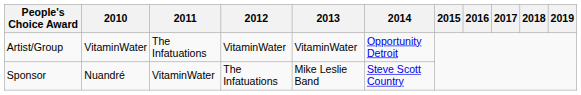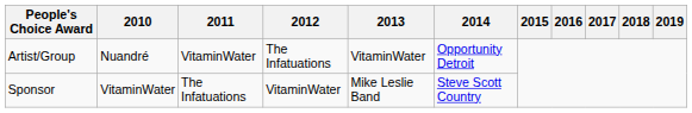 <table class=wikitable>
 <tr>
 <th>People's Choice Award</th>
 <th>2010</th>
 <th>2011</th>
 <th>2012</th>
 <th>2013</th>
 <th>2014</th>
 <th>2015</th>
 <th>2016</th>
 <th>2017</th>
 <th>2018</th>
 <th>2019</th>
 </tr>
 <tr>
 <td>Artist/Group</td>
+<td>Nuandré</td>
 <td>VitaminWater</td>
 <td>The Infatuations</td>
-<td>VitaminWater</td>
 <td>VitaminWater</td>
 <td><a href='#'>Opportunity Detroit</a></td>
 </tr>
 <tr>
 <td>Sponsor</td>
-<td>Nuandré</td>
 <td>VitaminWater</td>
 <td>The Infatuations</td>
+<td>VitaminWater</td>
 <td>Mike Leslie Band</td>
 <td><a href='#'>Steve Scott Country</a></td>
 </tr>
 </table>
